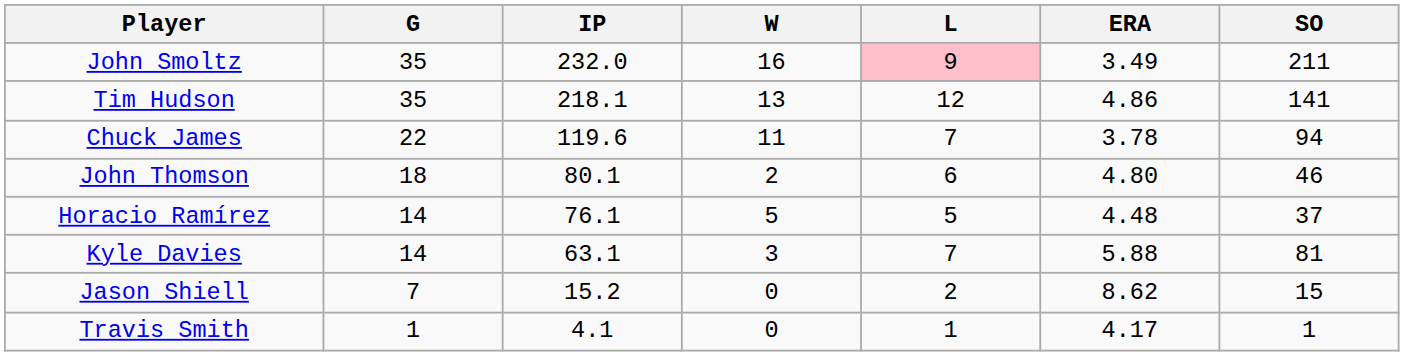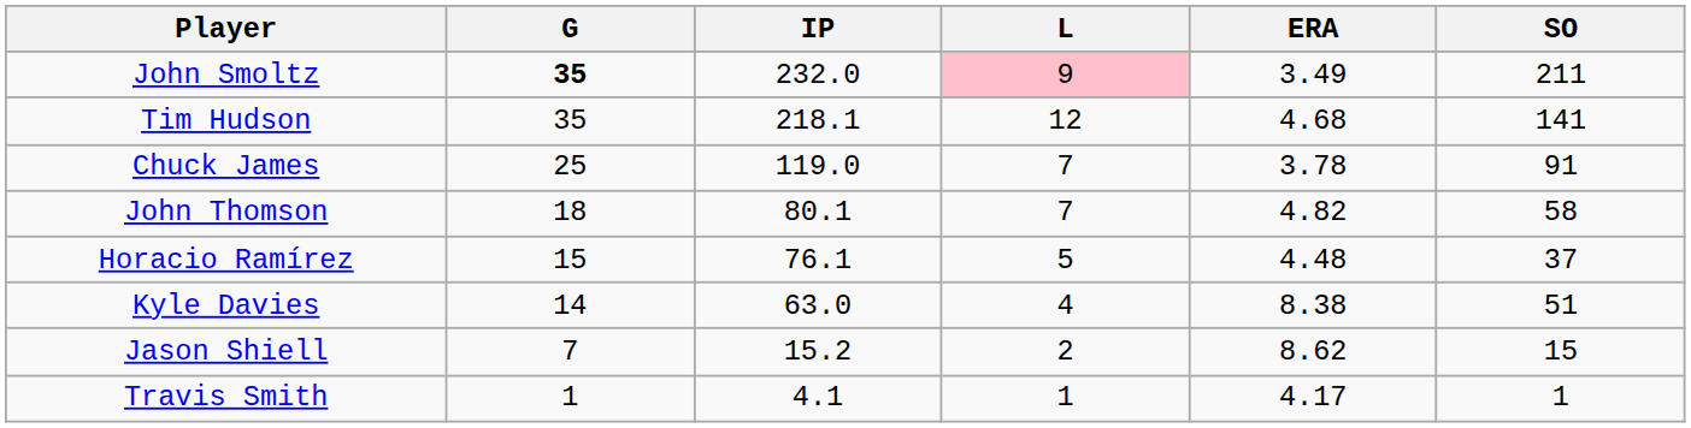 <table class="wikitable sortable">
 <tr>
 <th bgcolor="#DDDDFF" width="16%">Player</th>
 <th bgcolor="#DDDDFF" width="9%">G</th>
 <th bgcolor="#DDDDFF" width="9%">IP</th>
-<th bgcolor="#DDDDFF" width="9%">W</th>
 <th bgcolor="#DDDDFF" width="9%">L</th>
 <th bgcolor="#DDDDFF" width="9%">ERA</th>
 <th bgcolor="#DDDDFF" width="9%">SO</th>
 </tr>
 <tr align=center>
 <td><a href='#'>John Smoltz</a></td>
-<td>35</td>
+<td><strong>35</strong></td>
 <td>232.0</td>
-<td>16</td>
 <td style="background: pink;">9</td>
 <td>3.49</td>
 <td>211</td>
 </tr>
 <tr align=center>
 <td><a href='#'>Tim Hudson</a></td>
 <td>35</td>
 <td>218.1</td>
-<td>13</td>
 <td>12</td>
-<td>4.86</td>
+<td>4.68</td>
 <td>141</td>
 </tr>
 <tr align=center>
 <td><a href='#'>Chuck James</a></td>
-<td>22</td>
-<td>119.6</td>
-<td>11</td>
+<td>25</td>
+<td>119.0</td>
 <td>7</td>
 <td>3.78</td>
-<td>94</td>
+<td>91</td>
 </tr>
 <tr align=center>
 <td><a href='#'>John Thomson</a></td>
 <td>18</td>
 <td>80.1</td>
-<td>2</td>
-<td>6</td>
-<td>4.80</td>
-<td>46</td>
+<td>7</td>
+<td>4.82</td>
+<td>58</td>
 </tr>
 <tr align=center>
 <td><a href='#'>Horacio Ramírez</a></td>
-<td>14</td>
+<td>15</td>
 <td>76.1</td>
-<td>5</td>
 <td>5</td>
 <td>4.48</td>
 <td>37</td>
 </tr>
 <tr align=center>
 <td><a href='#'>Kyle Davies</a></td>
 <td>14</td>
-<td>63.1</td>
-<td>3</td>
-<td>7</td>
-<td>5.88</td>
-<td>81</td>
+<td>63.0</td>
+<td>4</td>
+<td>8.38</td>
+<td>51</td>
 </tr>
 <tr align=center>
 <td><a href='#'>Jason Shiell</a></td>
 <td>7</td>
 <td>15.2</td>
-<td>0</td>
 <td>2</td>
 <td>8.62</td>
 <td>15</td>
 </tr>
 <tr align=center>
 <td><a href='#'>Travis Smith</a></td>
 <td>1</td>
 <td>4.1</td>
-<td>0</td>
 <td>1</td>
 <td>4.17</td>
 <td>1</td>
 </tr>
 </table>
